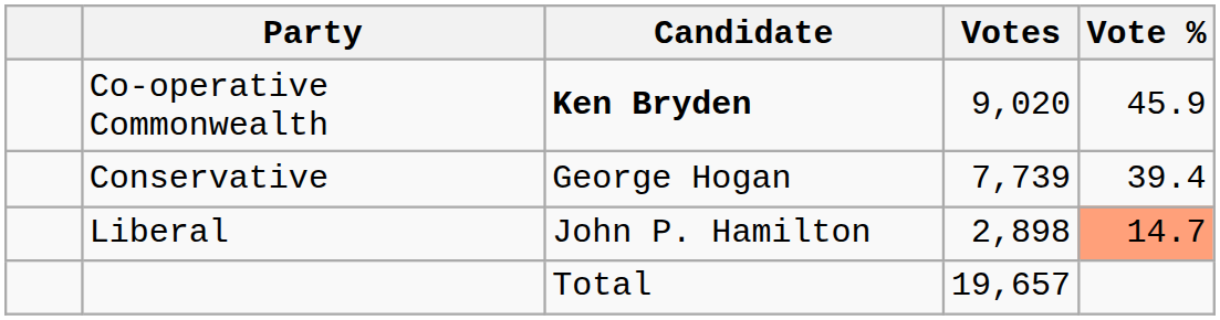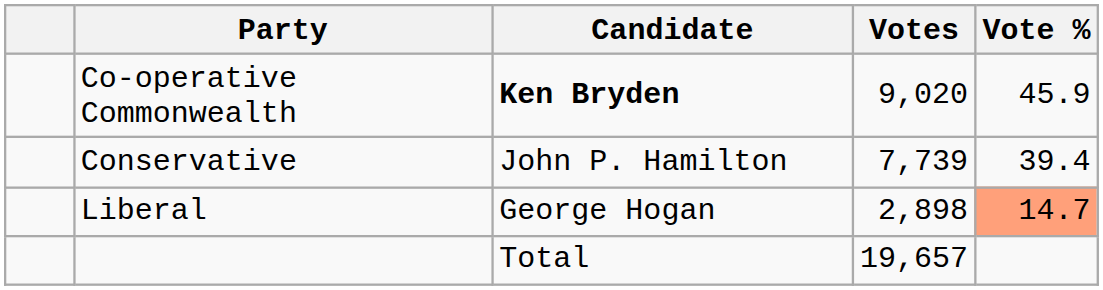 <table class="wikitable">
 <tr>
 <th></th>
 <th scope="col" width="175">Party</th>
 <th scope="col" width="150">Candidate</th>
 <th>Votes</th>
 <th>Vote %</th>
 </tr>
 <tr>
 <td>   </td>
 <td>Co-operative Commonwealth</td>
 <td><strong>Ken Bryden</strong></td>
 <td align=right>9,020</td>
 <td align=right>45.9</td>
 </tr>
 <tr |>
 <td>   </td>
 <td>Conservative</td>
-<td>George Hogan</td>
+<td>John P. Hamilton</td>
 <td align=right>7,739</td>
 <td align=right>39.4</td>
 </tr>
 <tr |>
 <td>   </td>
 <td>Liberal</td>
-<td>John P. Hamilton</td>
+<td>George Hogan</td>
 <td align=right>2,898</td>
 <td align=right style="background: lightsalmon;">14.7</td>
 </tr>
 <tr |>
 <td></td>
 <td></td>
 <td>Total</td>
 <td align=right>19,657</td>
 <td></td>
 </tr>
 </table>
